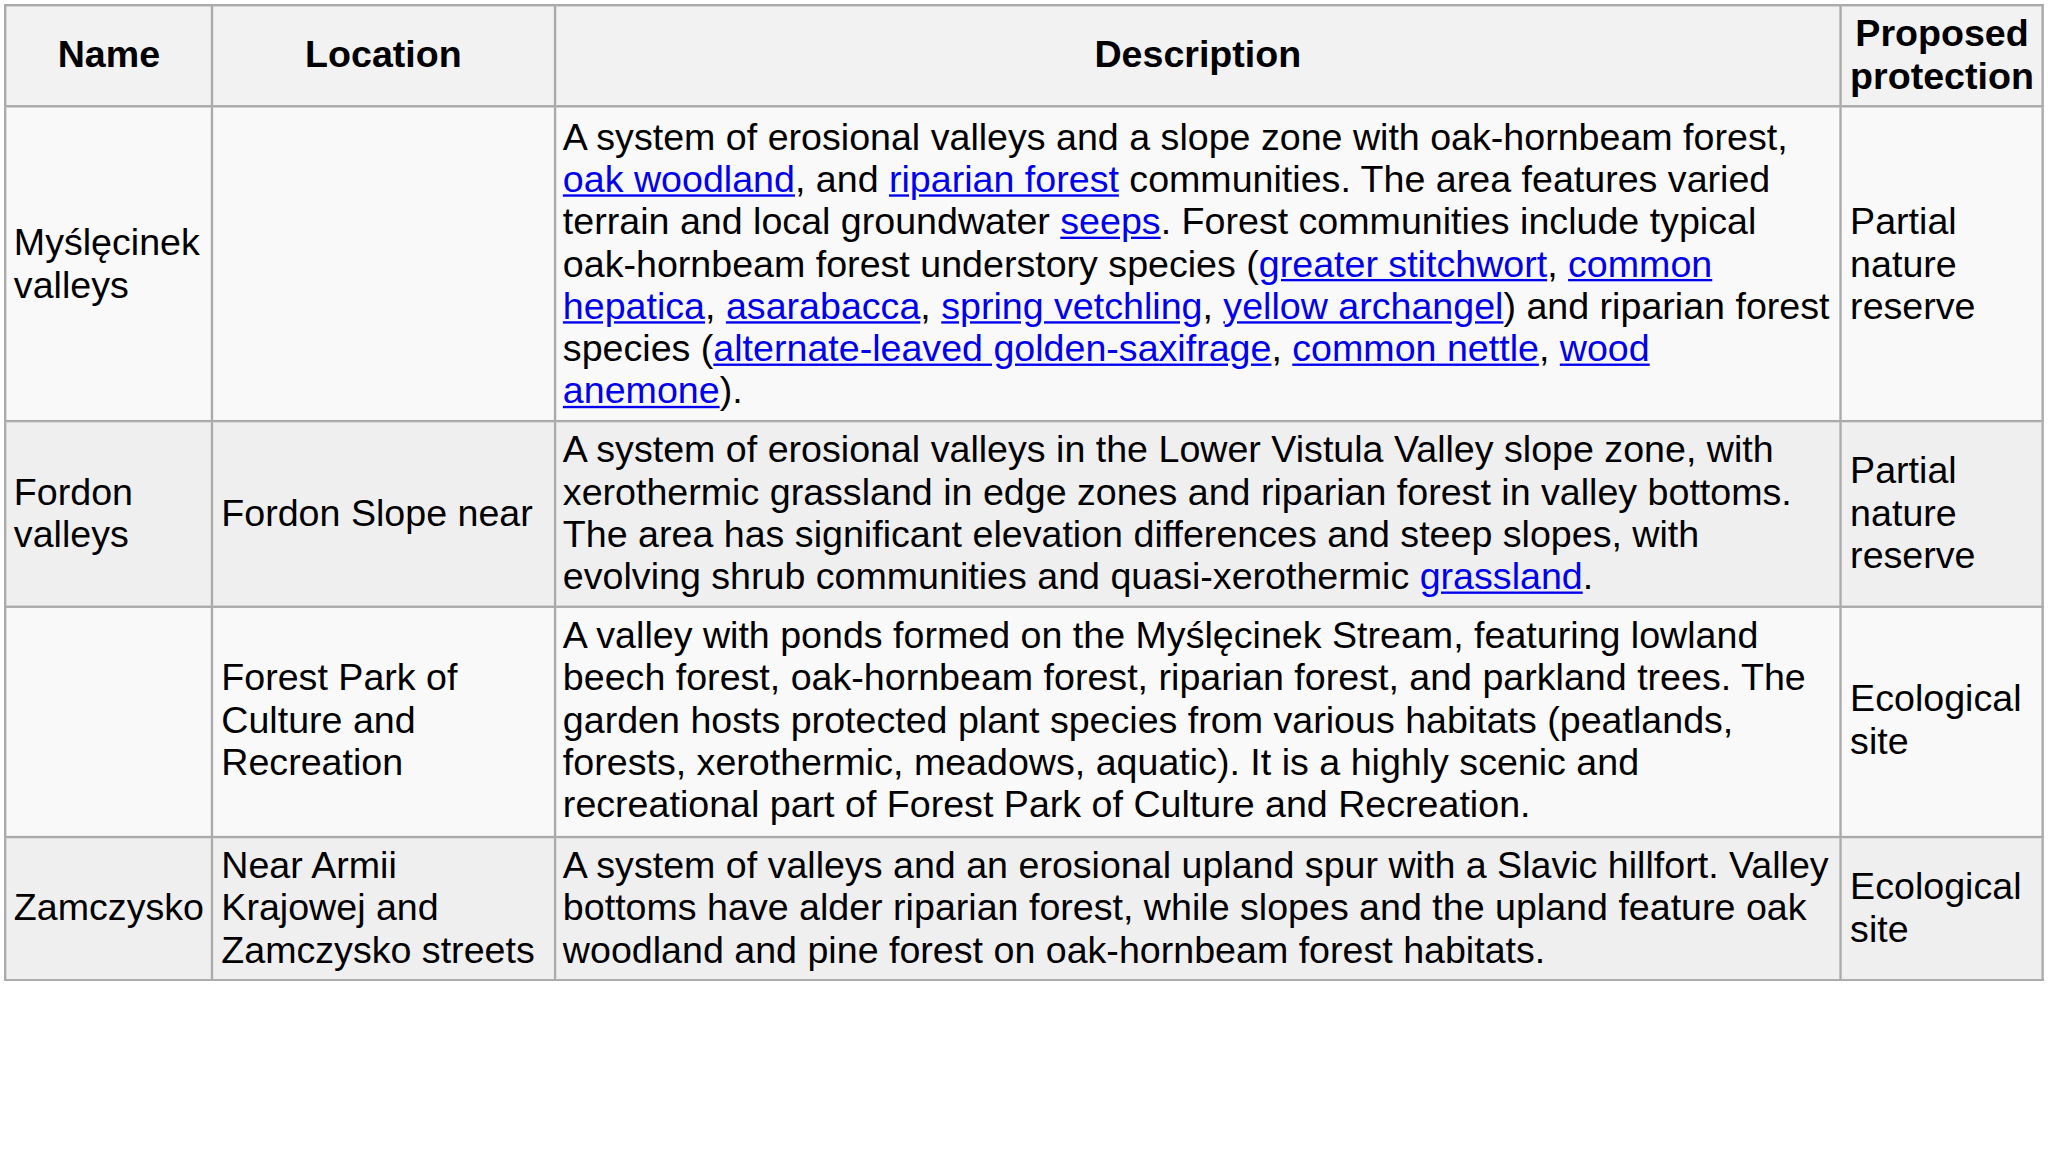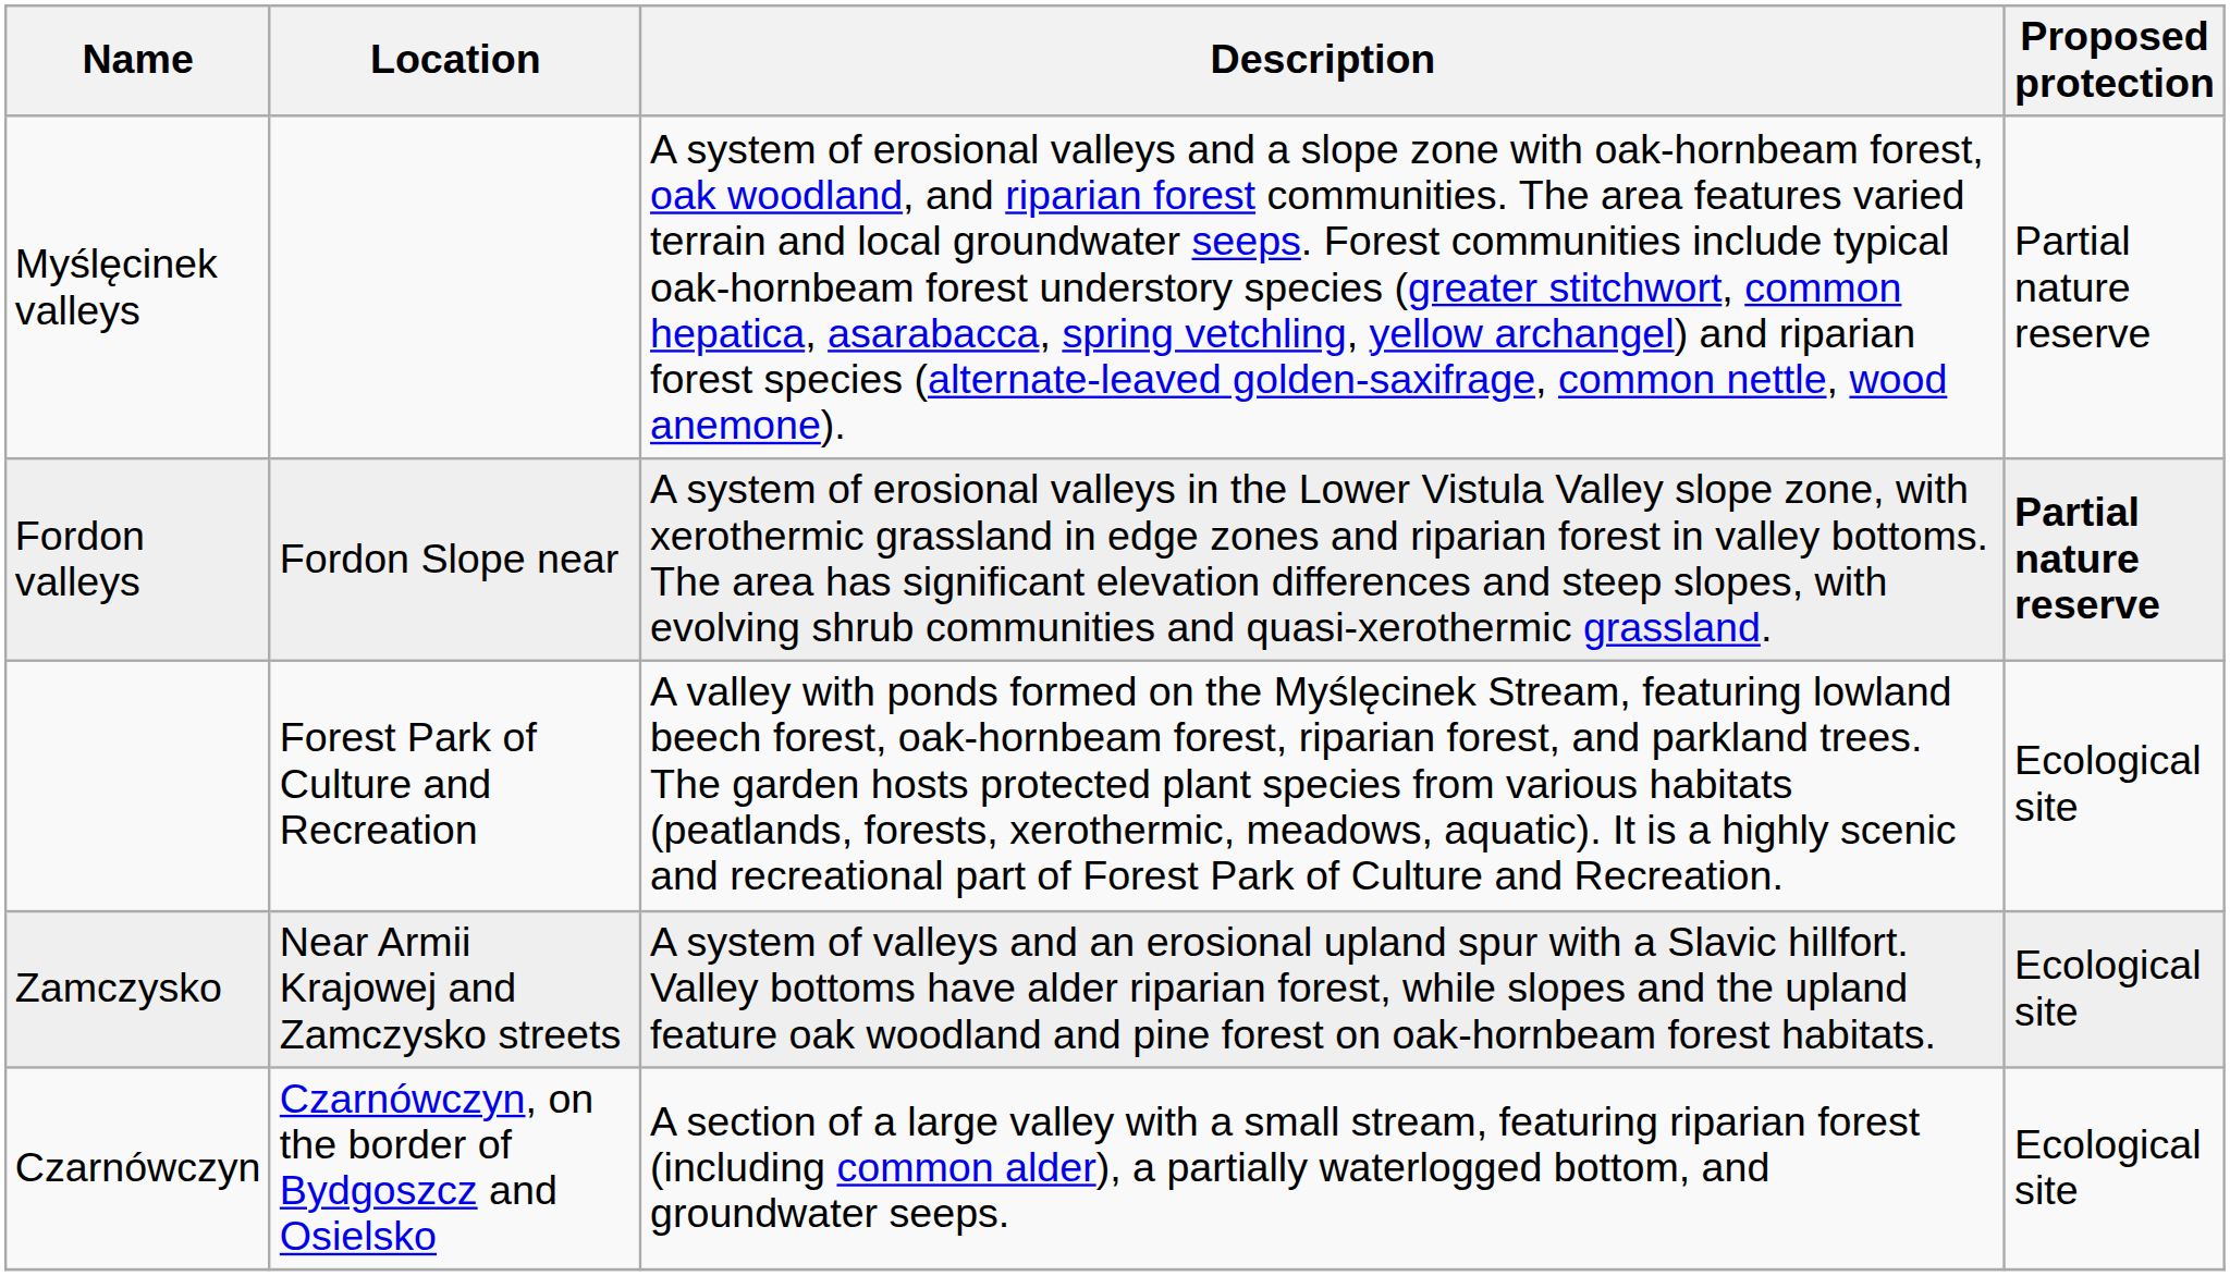 <table class="wikitable sortable">
 <tr align="center" bgcolor="#CCCCCC">
 <th width=10%>Name</th>
 <th width=17%>Location</th>
 <th width=65%>Description</th>
 <th width=8%>Proposed protection</th>
 </tr>
 <tr>
 <td>Myślęcinek valleys</td>
 <td></td>
 <td>A system of erosional valleys and a slope zone with oak-hornbeam forest, <a href='#'>oak woodland</a>, and <a href='#'>riparian forest</a> communities. The area features varied terrain and local groundwater <a href='#'>seeps</a>. Forest communities include typical oak-hornbeam forest understory species (<a href='#'>greater stitchwort</a>, <a href='#'>common hepatica</a>, <a href='#'>asarabacca</a>, <a href='#'>spring vetchling</a>, <a href='#'>yellow archangel</a>) and riparian forest species (<a href='#'>alternate-leaved golden-saxifrage</a>, <a href='#'>common nettle</a>, <a href='#'>wood anemone</a>).</td>
 <td>Partial nature reserve</td>
 </tr>
 <tr bgcolor="#EFEFEF">
 <td>Fordon valleys</td>
 <td>Fordon Slope near </td>
 <td>A system of erosional valleys in the Lower Vistula Valley slope zone, with xerothermic grassland in edge zones and riparian forest in valley bottoms. The area has significant elevation differences and steep slopes, with evolving shrub communities and quasi-xerothermic <a href='#'>grassland</a>.</td>
-<td>Partial nature reserve</td>
+<td><strong>Partial nature reserve</strong></td>
 </tr>
 <tr>
 <td></td>
 <td>Forest Park of Culture and Recreation</td>
 <td>A valley with ponds formed on the Myślęcinek Stream, featuring lowland beech forest, oak-hornbeam forest, riparian forest, and parkland trees. The garden hosts protected plant species from various habitats (peatlands, forests, xerothermic, meadows, aquatic). It is a highly scenic and recreational part of Forest Park of Culture and Recreation.</td>
 <td>Ecological site</td>
 </tr>
 <tr bgcolor="#EFEFEF">
 <td>Zamczysko</td>
 <td>Near Armii Krajowej and Zamczysko streets</td>
 <td>A system of valleys and an erosional upland spur with a Slavic hillfort. Valley bottoms have alder riparian forest, while slopes and the upland feature oak woodland and pine forest on oak-hornbeam forest habitats.</td>
 <td>Ecological site</td>
 </tr>
+<tr>
+<td>Czarnówczyn</td>
+<td><a href='#'>Czarnówczyn</a>, on the border of <a href='#'>Bydgoszcz</a> and <a href='#'>Osielsko</a></td>
+<td>A section of a large valley with a small stream, featuring riparian forest (including <a href='#'>common alder</a>), a partially waterlogged bottom, and groundwater seeps.</td>
+<td>Ecological site</td>
+</tr>
 <tr bgcolor="#EFEFEF">
 </tr>
 </table>
